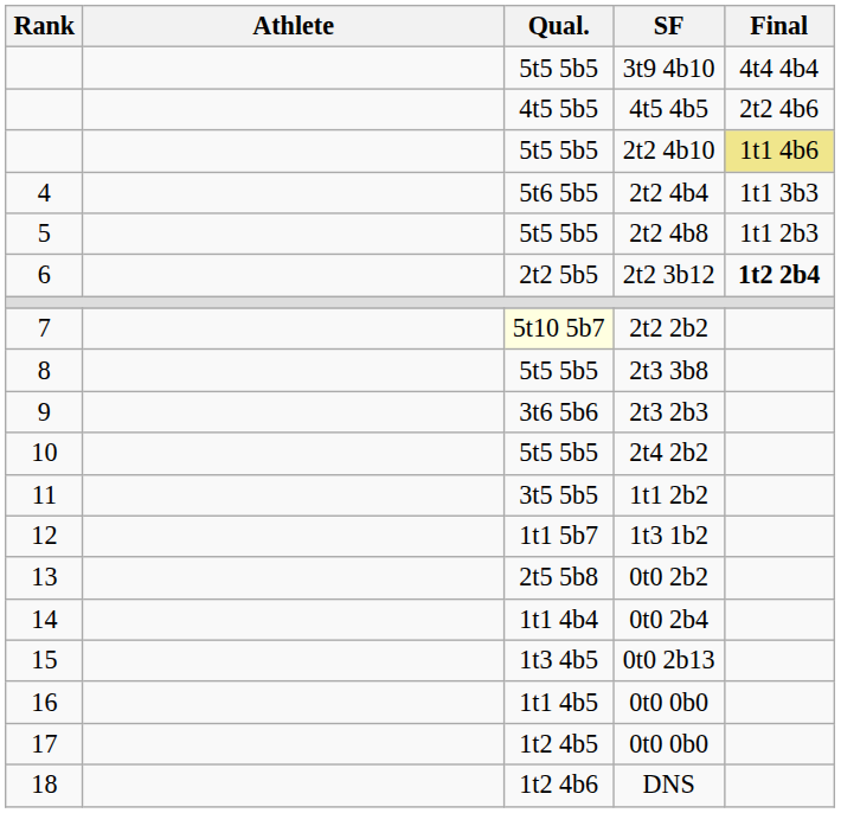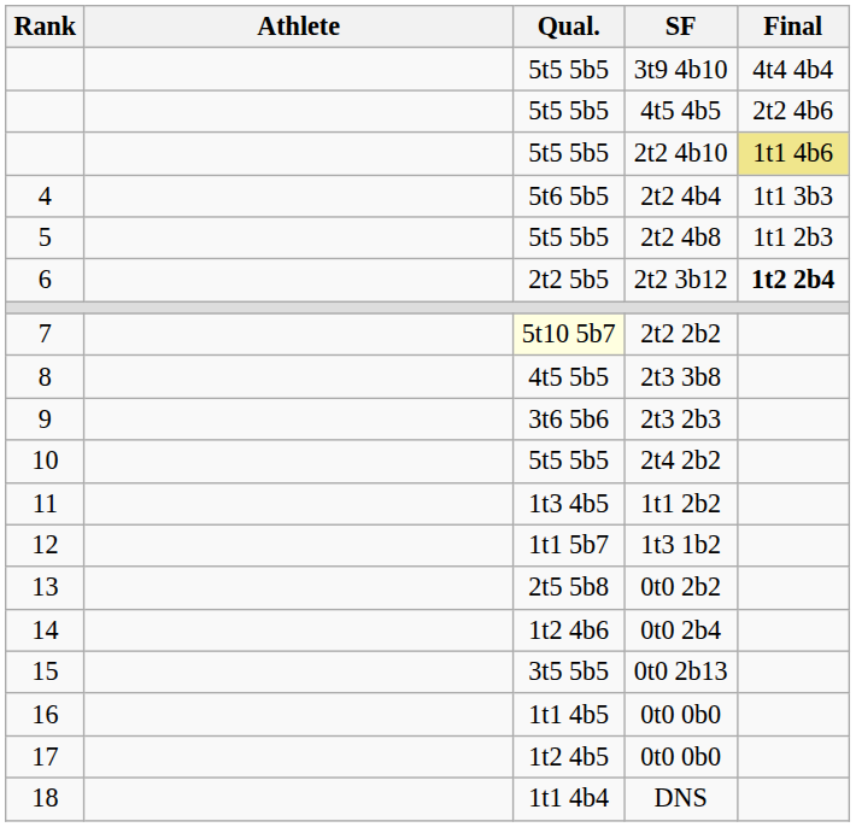 <table class=wikitable style="text-align:center">
 <tr>
 <th width=40>Rank</th>
 <th width=250>Athlete</th>
 <th width=60>Qual.</th>
 <th width=60>SF</th>
 <th width=60>Final</th>
 </tr>
 <tr>
 <td></td>
 <td align=left></td>
 <td>5t5 5b5</td>
 <td>3t9 4b10</td>
 <td>4t4 4b4</td>
 </tr>
 <tr>
 <td></td>
 <td align=left></td>
-<td>4t5 5b5</td>
+<td>5t5 5b5</td>
 <td>4t5 4b5</td>
 <td>2t2 4b6</td>
 </tr>
 <tr>
 <td></td>
 <td align=left></td>
 <td>5t5 5b5</td>
 <td>2t2 4b10</td>
 <td style="background: khaki;">1t1 4b6</td>
 </tr>
 <tr>
 <td>4</td>
 <td align=left></td>
 <td>5t6 5b5</td>
 <td>2t2 4b4</td>
 <td>1t1 3b3</td>
 </tr>
 <tr>
 <td>5</td>
 <td align=left></td>
 <td>5t5 5b5</td>
 <td>2t2 4b8</td>
 <td>1t1 2b3</td>
 </tr>
 <tr>
 <td>6</td>
 <td align=left></td>
 <td>2t2 5b5</td>
 <td>2t2 3b12</td>
 <td><strong>1t2 2b4</strong></td>
 </tr>
 <tr bgcolor=#DDDDDD>
 <td colspan=5></td>
 </tr>
 <tr>
 <td>7</td>
 <td align=left></td>
 <td style="background: lightyellow;">5t10 5b7</td>
 <td>2t2 2b2</td>
 <td></td>
 </tr>
 <tr>
 <td>8</td>
 <td align=left></td>
-<td>5t5 5b5</td>
+<td>4t5 5b5</td>
 <td>2t3 3b8</td>
 <td></td>
 </tr>
 <tr>
 <td>9</td>
 <td align=left></td>
 <td>3t6 5b6</td>
 <td>2t3 2b3</td>
 <td></td>
 </tr>
 <tr>
 <td>10</td>
 <td align=left></td>
 <td>5t5 5b5</td>
 <td>2t4 2b2</td>
 <td></td>
 </tr>
 <tr>
 <td>11</td>
 <td align=left></td>
-<td>3t5 5b5</td>
+<td>1t3 4b5</td>
 <td>1t1 2b2</td>
 <td></td>
 </tr>
 <tr>
 <td>12</td>
 <td align=left></td>
 <td>1t1 5b7</td>
 <td>1t3 1b2</td>
 <td></td>
 </tr>
 <tr>
 <td>13</td>
 <td align=left></td>
 <td>2t5 5b8</td>
 <td>0t0 2b2</td>
 <td></td>
 </tr>
 <tr>
 <td>14</td>
 <td align=left></td>
-<td>1t1 4b4</td>
+<td>1t2 4b6</td>
 <td>0t0 2b4</td>
 <td></td>
 </tr>
 <tr>
 <td>15</td>
 <td align=left></td>
-<td>1t3 4b5</td>
+<td>3t5 5b5</td>
 <td>0t0 2b13</td>
 <td></td>
 </tr>
 <tr>
 <td>16</td>
 <td align=left></td>
 <td>1t1 4b5</td>
 <td>0t0 0b0</td>
 <td></td>
 </tr>
 <tr>
 <td>17</td>
 <td align=left></td>
 <td>1t2 4b5</td>
 <td>0t0 0b0</td>
 <td></td>
 </tr>
 <tr>
 <td>18</td>
 <td align=left></td>
-<td>1t2 4b6</td>
+<td>1t1 4b4</td>
 <td>DNS</td>
 <td></td>
 </tr>
 </table>
